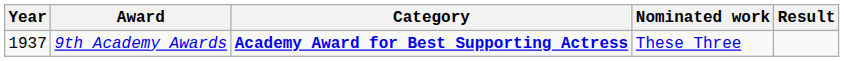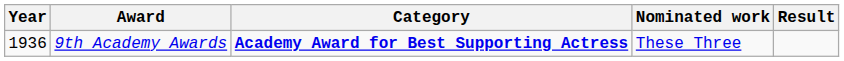 <table class="wikitable sortable">
 <tr>
 <th>Year</th>
 <th>Award</th>
 <th>Category</th>
 <th>Nominated work</th>
 <th class="wikitable unsortable">Result</th>
 </tr>
 <tr>
-<td>1937</td>
+<td>1936</td>
 <td><em><a href='#'>9th Academy Awards</a></em></td>
 <td><strong><a href='#'>Academy Award for Best Supporting Actress</a></strong></td>
 <td><a href='#'>These Three</a></td>
 <td></td>
 </tr>
 </table>
